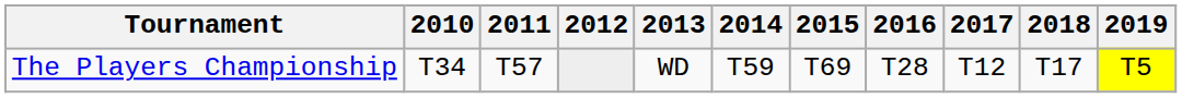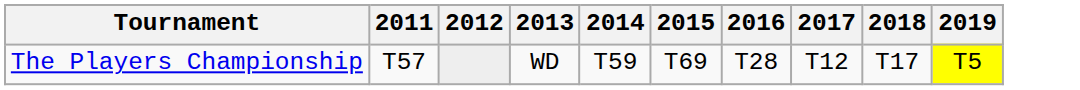 <table class="wikitable" style="font-size:95%;text-align:center;">
 <tr>
 <th>Tournament</th>
-<th>2010</th>
 <th>2011</th>
 <th>2012</th>
 <th>2013</th>
 <th>2014</th>
 <th>2015</th>
 <th>2016</th>
 <th>2017</th>
 <th>2018</th>
 <th>2019</th>
 </tr>
 <tr>
 <td align=left><a href='#'>The Players Championship</a></td>
-<td>T34</td>
 <td>T57</td>
 <td style="background:#eeeeee;"></td>
 <td>WD</td>
 <td>T59</td>
 <td>T69</td>
 <td>T28</td>
 <td>T12</td>
 <td>T17</td>
 <td style="background:yellow;">T5</td>
 </tr>
 </table>
